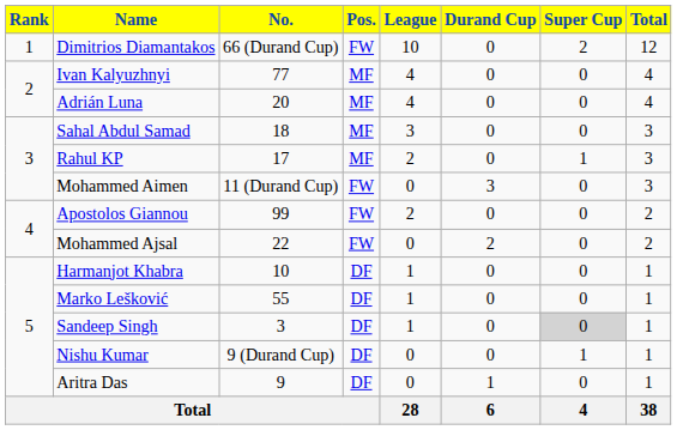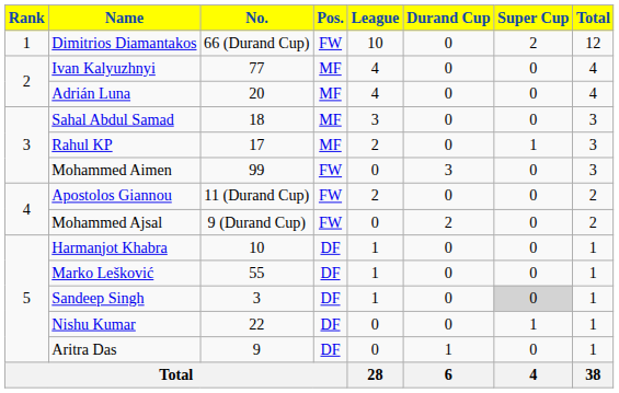 <table class="wikitable sortable" style="font-size: 95%; text-align: center;">
 <tr>
 <th style="background:#FFFF00; color:#1047AB; text-align:center;">Rank</th>
 <th style="background:#FFFF00; color:#1047AB; text-align:center;">Name</th>
 <th style="background:#FFFF00; color:#1047AB; text-align:center;">No.</th>
 <th style="background:#FFFF00; color:#1047AB; text-align:center;">Pos.</th>
 <th style="background:#FFFF00; color:#1047AB; text-align:center;">League</th>
 <th style="background:#FFFF00; color:#1047AB; text-align:center;">Durand Cup</th>
 <th style="background:#FFFF00; color:#1047AB; text-align:center;">Super Cup</th>
 <th style="background:#FFFF00; color:#1047AB; text-align:center;">Total</th>
 </tr>
 <tr>
 <td>1</td>
 <td style="text-align:left;"> <a href='#'>Dimitrios Diamantakos</a></td>
 <td>66 (Durand Cup)</td>
 <td><a href='#'>FW</a></td>
 <td>10</td>
 <td>0</td>
 <td>2</td>
 <td>12</td>
 </tr>
 <tr>
 <td rowspan="2">2</td>
 <td style="text-align:left;"> <a href='#'>Ivan Kalyuzhnyi</a></td>
 <td>77</td>
 <td><a href='#'>MF</a></td>
 <td>4</td>
 <td>0</td>
 <td>0</td>
 <td>4</td>
 </tr>
 <tr>
 <td style="text-align:left;"> <a href='#'>Adrián Luna</a></td>
 <td>20</td>
 <td><a href='#'>MF</a></td>
 <td>4</td>
 <td>0</td>
 <td>0</td>
 <td>4</td>
 </tr>
 <tr>
 <td rowspan="3">3</td>
 <td style="text-align:left;"> <a href='#'>Sahal Abdul Samad</a></td>
 <td>18</td>
 <td><a href='#'>MF</a></td>
 <td>3</td>
 <td>0</td>
 <td>0</td>
 <td>3</td>
 </tr>
 <tr>
 <td style="text-align:left;"> <a href='#'>Rahul KP</a></td>
 <td>17</td>
 <td><a href='#'>MF</a></td>
 <td>2</td>
 <td>0</td>
 <td>1</td>
 <td>3</td>
 </tr>
 <tr>
 <td style="text-align:left;"> Mohammed Aimen</td>
-<td>11 (Durand Cup)</td>
+<td>99</td>
 <td><a href='#'>FW</a></td>
 <td>0</td>
 <td>3</td>
 <td>0</td>
 <td>3</td>
 </tr>
 <tr>
 <td rowspan="2">4</td>
 <td style="text-align:left;"> <a href='#'>Apostolos Giannou</a></td>
-<td>99</td>
+<td>11 (Durand Cup)</td>
 <td><a href='#'>FW</a></td>
 <td>2</td>
 <td>0</td>
 <td>0</td>
 <td>2</td>
 </tr>
 <tr>
 <td style="text-align:left;"> Mohammed Ajsal</td>
-<td>22</td>
+<td>9 (Durand Cup)</td>
 <td><a href='#'>FW</a></td>
 <td>0</td>
 <td>2</td>
 <td>0</td>
 <td>2</td>
 </tr>
 <tr>
 <td rowspan="5">5</td>
 <td style="text-align:left;"> <a href='#'>Harmanjot Khabra</a></td>
 <td>10</td>
 <td><a href='#'>DF</a></td>
 <td>1</td>
 <td>0</td>
 <td>0</td>
 <td>1</td>
 </tr>
 <tr>
 <td style="text-align:left;"> <a href='#'>Marko Lešković</a></td>
 <td>55</td>
 <td><a href='#'>DF</a></td>
 <td>1</td>
 <td>0</td>
 <td>0</td>
 <td>1</td>
 </tr>
 <tr>
 <td style="text-align:left;"> <a href='#'>Sandeep Singh</a></td>
 <td>3</td>
 <td><a href='#'>DF</a></td>
 <td>1</td>
 <td>0</td>
 <td style="background: lightgrey;">0</td>
 <td>1</td>
 </tr>
 <tr>
 <td style="text-align:left;"> <a href='#'>Nishu Kumar</a></td>
-<td>9 (Durand Cup)</td>
+<td>22</td>
 <td><a href='#'>DF</a></td>
 <td>0</td>
 <td>0</td>
 <td>1</td>
 <td>1</td>
 </tr>
 <tr>
 <td style="text-align:left;"> Aritra Das</td>
 <td>9</td>
 <td><a href='#'>DF</a></td>
 <td>0</td>
 <td>1</td>
 <td>0</td>
 <td>1</td>
 </tr>
 <tr>
 <th colspan="4">Total</th>
 <th>28</th>
 <th>6</th>
 <th>4</th>
 <th>38</th>
 </tr>
 </table>
